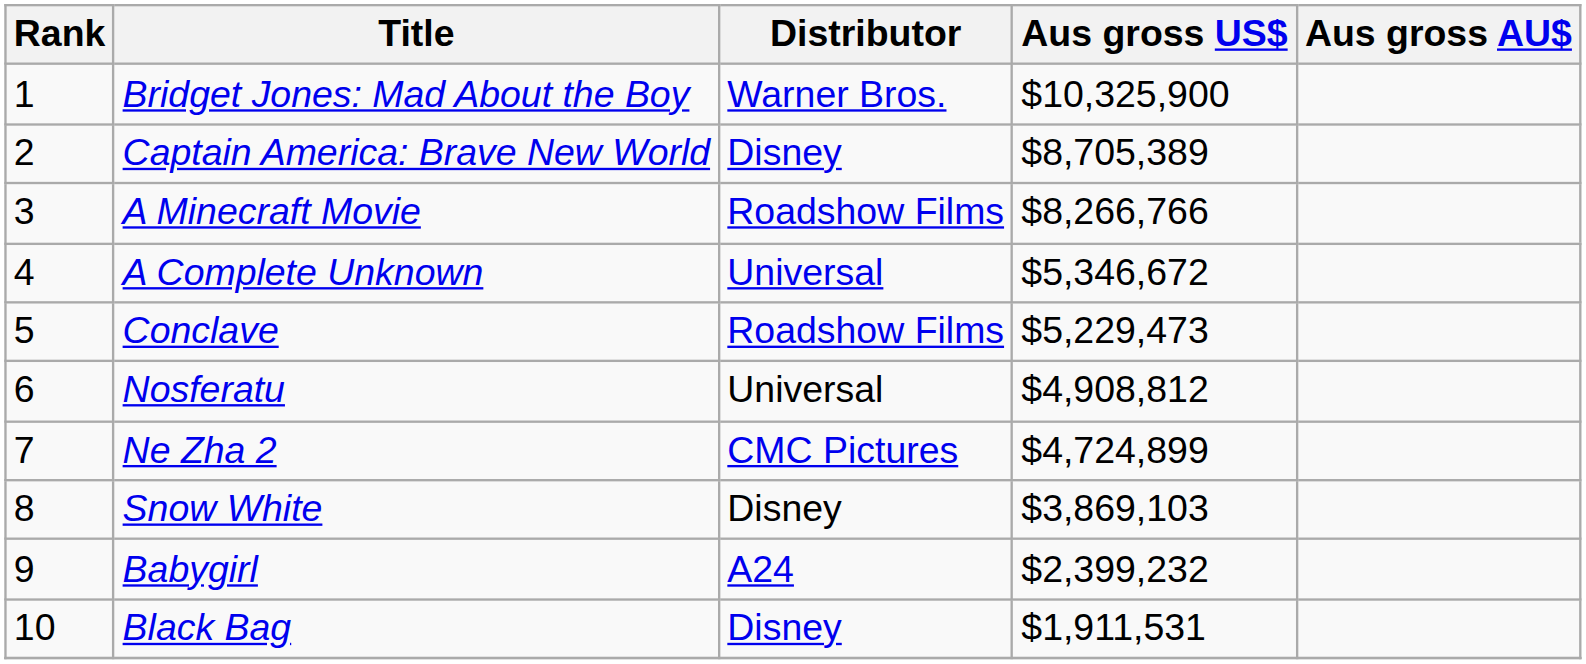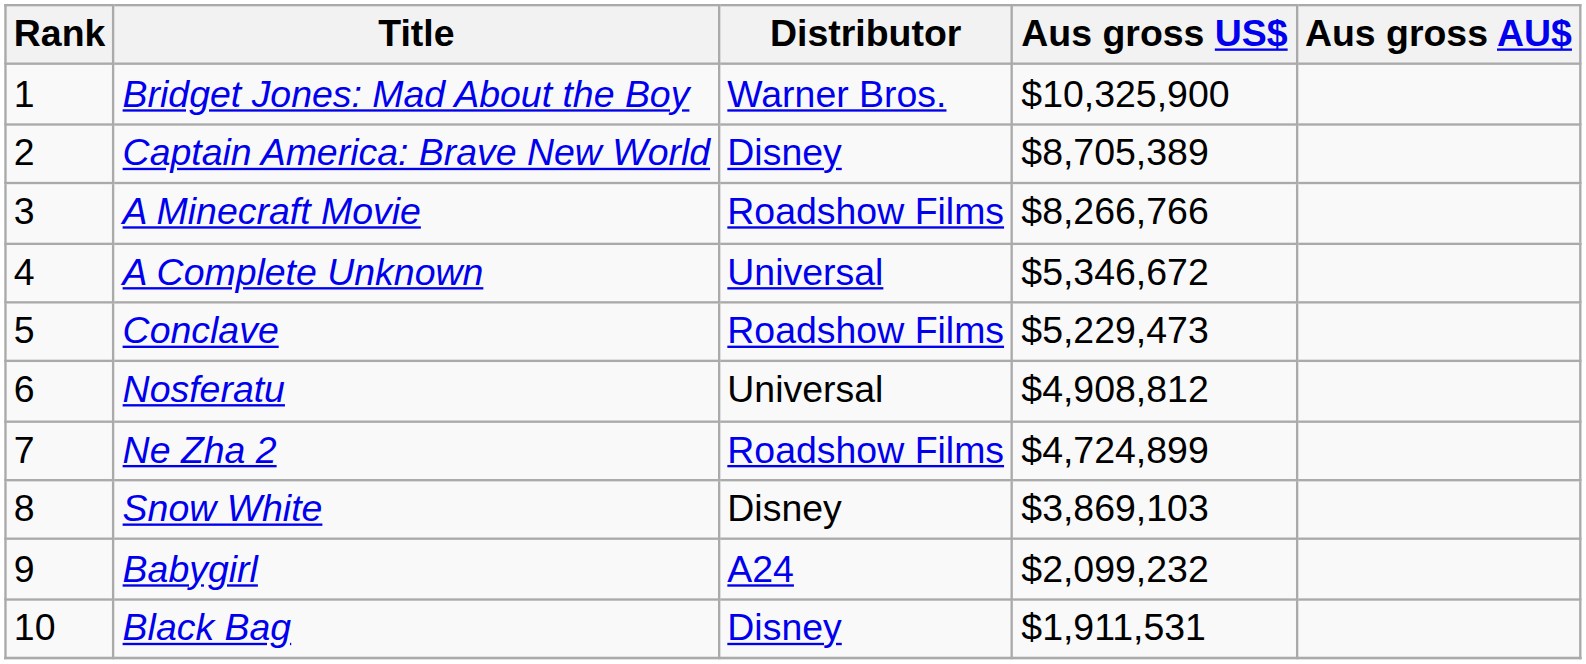 <table class="wikitable sortable" style="margin:auto; margin:auto;">
 <tr>
 <th>Rank</th>
 <th>Title</th>
 <th>Distributor</th>
 <th>Aus gross <a href='#'>US$</a></th>
 <th>Aus gross <a href='#'>AU$</a></th>
 </tr>
 <tr>
 <td>1</td>
 <td><em><a href='#'>Bridget Jones: Mad About the Boy</a></em></td>
 <td><a href='#'>Warner Bros.</a></td>
 <td>$10,325,900</td>
 <td></td>
 </tr>
 <tr>
 <td>2</td>
 <td><em><a href='#'>Captain America: Brave New World</a></em></td>
 <td><a href='#'>Disney</a></td>
 <td>$8,705,389</td>
 <td></td>
 </tr>
 <tr>
 <td>3</td>
 <td><em><a href='#'>A Minecraft Movie</a></em></td>
 <td><a href='#'>Roadshow Films</a></td>
 <td>$8,266,766</td>
 </tr>
 <tr>
 <td>4</td>
 <td><em><a href='#'>A Complete Unknown</a></em></td>
 <td><a href='#'>Universal</a></td>
 <td>$5,346,672</td>
 <td></td>
 </tr>
 <tr>
 <td>5</td>
 <td><em><a href='#'>Conclave</a></em></td>
 <td><a href='#'>Roadshow Films</a></td>
 <td>$5,229,473</td>
 <td></td>
 </tr>
 <tr>
 <td>6</td>
 <td><em><a href='#'>Nosferatu</a></em></td>
 <td>Universal</td>
 <td>$4,908,812</td>
 <td></td>
 </tr>
 <tr>
 <td>7</td>
 <td><em><a href='#'>Ne Zha 2</a></em></td>
-<td><a href='#'>CMC Pictures</a></td>
+<td><a href='#'>Roadshow Films</a></td>
 <td>$4,724,899</td>
 <td></td>
 </tr>
 <tr>
 <td>8</td>
 <td><em><a href='#'>Snow White</a></em></td>
 <td>Disney</td>
 <td>$3,869,103</td>
 <td></td>
 </tr>
 <tr>
 <td>9</td>
 <td><em><a href='#'>Babygirl</a></em></td>
 <td><a href='#'>A24</a></td>
-<td>$2,399,232</td>
+<td>$2,099,232</td>
 <td></td>
 </tr>
 <tr>
 <td>10</td>
 <td><em><a href='#'>Black Bag</a></em></td>
 <td><a href='#'>Disney</a></td>
 <td>$1,911,531</td>
 <td></td>
 </tr>
 <tr>
 </tr>
 </table>
